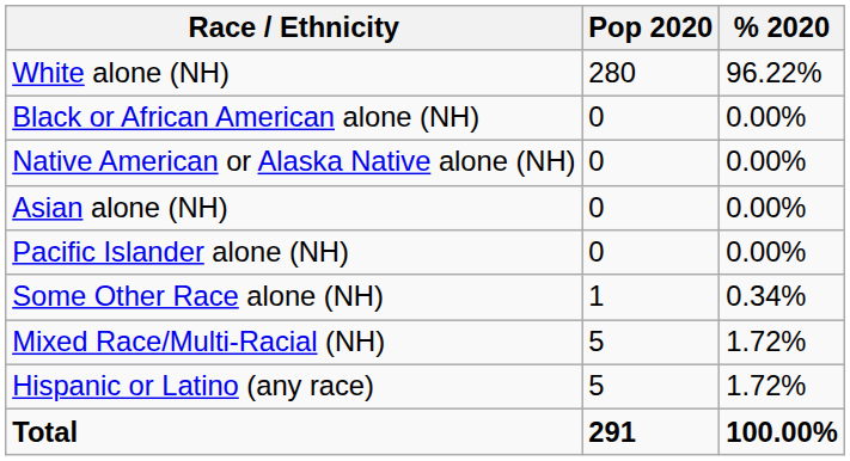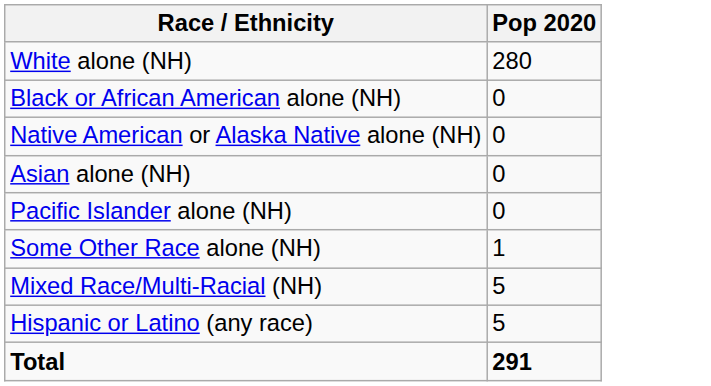 <table class="wikitable">
 <tr>
 <th>Race / Ethnicity</th>
 <th>Pop 2020</th>
-<th>% 2020</th>
 </tr>
 <tr>
 <td><a href='#'>White</a> alone (NH)</td>
 <td>280</td>
-<td>96.22%</td>
 </tr>
 <tr>
 <td><a href='#'>Black or African American</a> alone (NH)</td>
 <td>0</td>
-<td>0.00%</td>
 </tr>
 <tr>
 <td><a href='#'>Native American</a> or <a href='#'>Alaska Native</a> alone (NH)</td>
 <td>0</td>
-<td>0.00%</td>
 </tr>
 <tr>
 <td><a href='#'>Asian</a> alone (NH)</td>
 <td>0</td>
-<td>0.00%</td>
 </tr>
 <tr>
 <td><a href='#'>Pacific Islander</a> alone (NH)</td>
 <td>0</td>
-<td>0.00%</td>
 </tr>
 <tr>
 <td><a href='#'>Some Other Race</a> alone (NH)</td>
 <td>1</td>
-<td>0.34%</td>
 </tr>
 <tr>
 <td><a href='#'>Mixed Race/Multi-Racial</a> (NH)</td>
 <td>5</td>
-<td>1.72%</td>
 </tr>
 <tr>
 <td><a href='#'>Hispanic or Latino</a> (any race)</td>
 <td>5</td>
-<td>1.72%</td>
 </tr>
 <tr>
 <td><strong>Total</strong></td>
 <td><strong>291</strong></td>
-<td><strong>100.00%</strong></td>
 </tr>
 </table>
